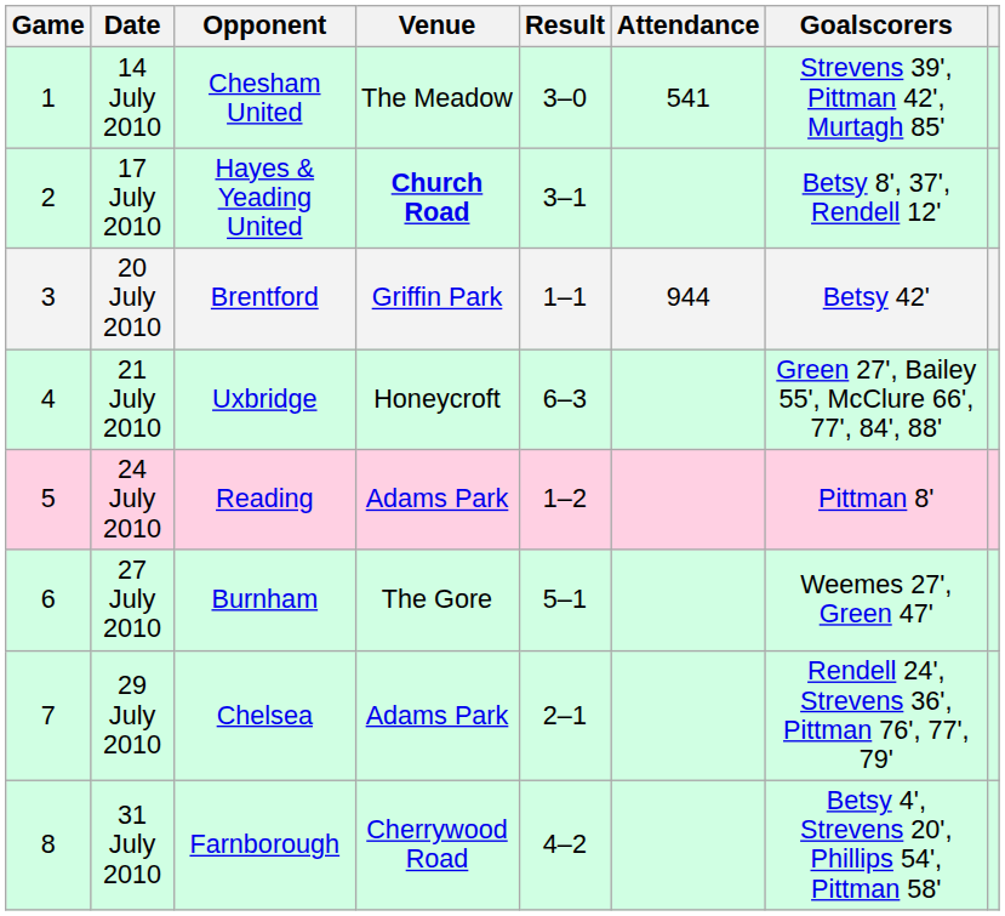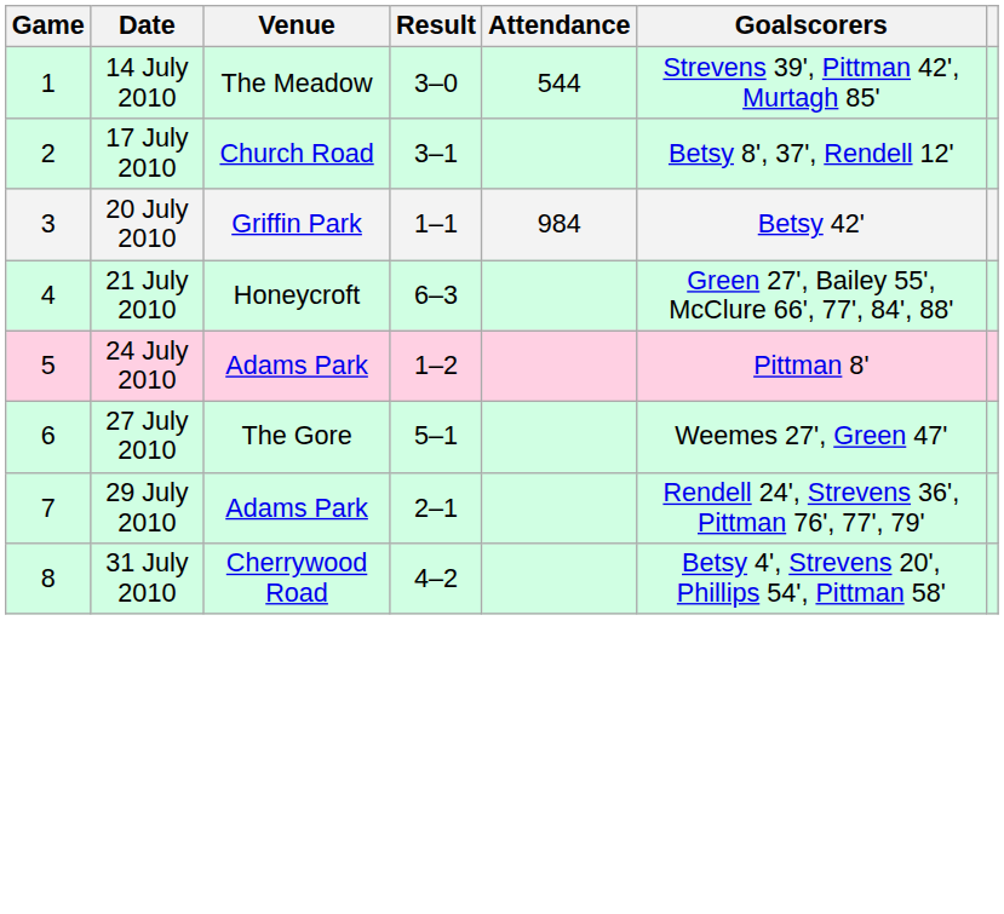 <table class="wikitable" style="text-align:center;">
 <tr>
 <th>Game</th>
 <th>Date</th>
-<th>Opponent</th>
 <th>Venue</th>
 <th>Result</th>
 <th>Attendance</th>
 <th>Goalscorers</th>
 <th></th>
 </tr>
 <tr style="background: #d0ffe3;">
 <td>1</td>
 <td>14 July 2010</td>
-<td><a href='#'>Chesham United</a></td>
 <td>The Meadow</td>
 <td>3–0</td>
-<td>541</td>
+<td>544</td>
 <td><a href='#'>Strevens</a> 39', <a href='#'>Pittman</a> 42', <a href='#'>Murtagh</a> 85'</td>
 <td></td>
 </tr>
 <tr style="background: #d0ffe3;">
 <td>2</td>
 <td>17 July 2010</td>
-<td><a href='#'>Hayes & Yeading United</a></td>
-<td><strong><a href='#'>Church Road</a></strong></td>
+<td><a href='#'>Church Road</a></td>
 <td>3–1</td>
 <td></td>
 <td><a href='#'>Betsy</a> 8', 37', <a href='#'>Rendell</a> 12'</td>
 <td></td>
 </tr>
 <tr style="background: #f3f3f3;">
 <td>3</td>
 <td>20 July 2010</td>
-<td><a href='#'>Brentford</a></td>
 <td><a href='#'>Griffin Park</a></td>
 <td>1–1</td>
-<td>944</td>
+<td>984</td>
 <td><a href='#'>Betsy</a> 42'</td>
 <td></td>
 </tr>
 <tr style="background: #d0ffe3;">
 <td>4</td>
 <td>21 July 2010</td>
-<td><a href='#'>Uxbridge</a></td>
 <td>Honeycroft</td>
 <td>6–3</td>
 <td></td>
 <td><a href='#'>Green</a> 27', Bailey 55', McClure 66', 77', 84', 88'</td>
 <td></td>
 </tr>
 <tr style="background: #ffd0e3;">
 <td>5</td>
 <td>24 July 2010</td>
-<td><a href='#'>Reading</a></td>
 <td><a href='#'>Adams Park</a></td>
 <td>1–2</td>
 <td></td>
 <td><a href='#'>Pittman</a> 8'</td>
 <td></td>
 </tr>
 <tr style="background: #d0ffe3;">
 <td>6</td>
 <td>27 July 2010</td>
-<td><a href='#'>Burnham</a></td>
 <td>The Gore</td>
 <td>5–1</td>
 <td></td>
 <td>Weemes 27', <a href='#'>Green</a> 47'</td>
 <td></td>
 </tr>
 <tr style="background: #d0ffe3;">
 <td>7</td>
 <td>29 July 2010</td>
-<td><a href='#'>Chelsea</a></td>
 <td><a href='#'>Adams Park</a></td>
 <td>2–1</td>
 <td></td>
 <td><a href='#'>Rendell</a> 24', <a href='#'>Strevens</a> 36', <a href='#'>Pittman</a> 76', 77', 79'</td>
 <td></td>
 </tr>
 <tr style="background: #d0ffe3;">
 <td>8</td>
 <td>31 July 2010</td>
-<td><a href='#'>Farnborough</a></td>
 <td><a href='#'>Cherrywood Road</a></td>
 <td>4–2</td>
 <td></td>
 <td><a href='#'>Betsy</a> 4', <a href='#'>Strevens</a> 20', <a href='#'>Phillips</a> 54', <a href='#'>Pittman</a> 58'</td>
 <td></td>
 </tr>
 </table>
